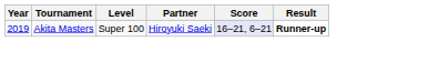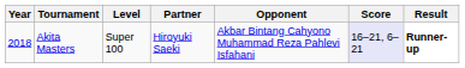 <table class="sortable wikitable" style="font-size: 90%;">
 <tr>
 <th>Year</th>
 <th>Tournament</th>
 <th>Level</th>
 <th>Partner</th>
+<th>Opponent</th>
 <th>Score</th>
 <th>Result</th>
 </tr>
 <tr>
-<td align="center"><a href='#'>2019</a></td>
+<td align="center"><a href='#'>2018</a></td>
 <td align="left"><a href='#'>Akita Masters</a></td>
 <td align="left">Super 100</td>
 <td align="left"> <a href='#'>Hiroyuki Saeki</a></td>
+<td align="left"> <a href='#'>Akbar Bintang Cahyono</a><br> <a href='#'>Muhammad Reza Pahlevi Isfahani</a></td>
 <td align="left" style="background: lavender;">16–21, 6–21</td>
 <td style="text-align:left; background:white"><strong> Runner-up</strong></td>
 </tr>
 </table>
